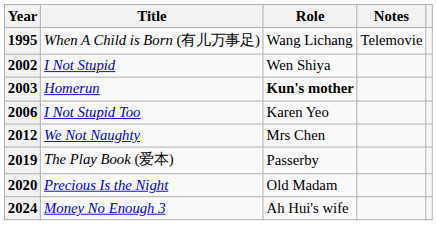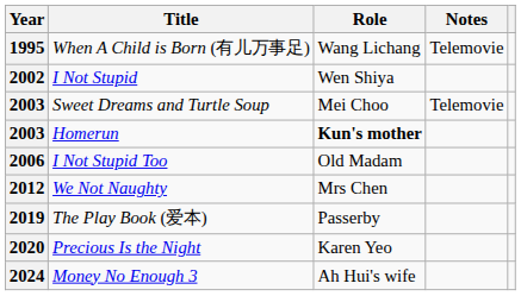 <table class="wikitable sortable plainrowheaders">
 <tr>
 <th scope="col">Year</th>
 <th scope="col">Title</th>
 <th scope="col">Role</th>
 <th scope="col" class="unsortable">Notes</th>
 <th scope="col" class="unsortable"></th>
 </tr>
 <tr>
 <th scope="row">1995</th>
 <td><em>When A Child is Born</em> (有儿万事足)</td>
 <td>Wang Lichang</td>
 <td>Telemovie</td>
 <td></td>
 </tr>
 <tr>
 <th scope="row">2002</th>
 <td><em><a href='#'>I Not Stupid</a></em></td>
 <td>Wen Shiya</td>
 <td></td>
 <td></td>
 </tr>
 <tr>
 <th scope="row">2003</th>
+<td><em>Sweet Dreams and Turtle Soup</em></td>
+<td>Mei Choo</td>
+<td>Telemovie</td>
+<td></td>
+</tr>
+<tr>
+<th scope="row">2003</th>
 <td><em><a href='#'>Homerun</a></em></td>
 <td><strong>Kun's mother</strong></td>
 <td></td>
 <td></td>
 </tr>
 <tr>
 <th scope="row">2006</th>
 <td><em><a href='#'>I Not Stupid Too</a></em></td>
-<td>Karen Yeo</td>
+<td>Old Madam</td>
 <td></td>
 <td></td>
 </tr>
 <tr>
 <th scope="row">2012</th>
 <td><em><a href='#'>We Not Naughty</a></em></td>
 <td>Mrs Chen</td>
 <td></td>
 <td></td>
 </tr>
 <tr>
 <th scope="row">2019</th>
 <td><em>The Play Book</em> (爱本)</td>
 <td>Passerby</td>
 <td></td>
 <td></td>
 </tr>
 <tr>
 <th scope="row">2020</th>
 <td><em><a href='#'>Precious Is the Night</a></em></td>
-<td>Old Madam</td>
+<td>Karen Yeo</td>
 <td></td>
 <td></td>
 </tr>
 <tr>
 <th scope="row">2024</th>
 <td><em><a href='#'>Money No Enough 3</a></em></td>
 <td>Ah Hui's wife</td>
 <td></td>
 <td></td>
 </tr>
 </table>
